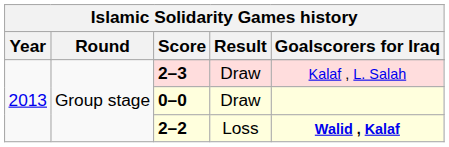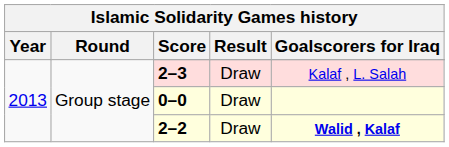 <table class="wikitable sortable mw-collapsible mw-collapsed"  style="text-align:center;">
 <tr>
 <th colspan=5>Islamic Solidarity Games history</th>
 </tr>
 <tr>
 <th>Year</th>
 <th>Round</th>
 <th>Score</th>
 <th>Result</th>
 <th>Goalscorers for Iraq</th>
 </tr>
 <tr>
 <td rowspan=4><a href='#'>2013</a></td>
 <td rowspan=4>Group stage</td>
 </tr>
 <tr bgcolor=#ffdddd>
 <td align="left"> <strong>2–3</strong> </td>
 <td>Draw</td>
 <td><small> <a href='#'>Kalaf</a> , <a href='#'>L. Salah</a>  </small></td>
 </tr>
 <tr bgcolor=#ffffdd>
 <td align="left"> <strong>0–0</strong> </td>
 <td>Draw</td>
 <td></td>
 </tr>
 <tr bgcolor=#ffffdd>
 <td align="left"> <strong>2–2</strong> </td>
-<td>Loss</td>
+<td>Draw</td>
 <td><strong><small> <a href='#'>Walid</a> , <a href='#'>Kalaf</a>  </small></strong></td>
 </tr>
 </table>
